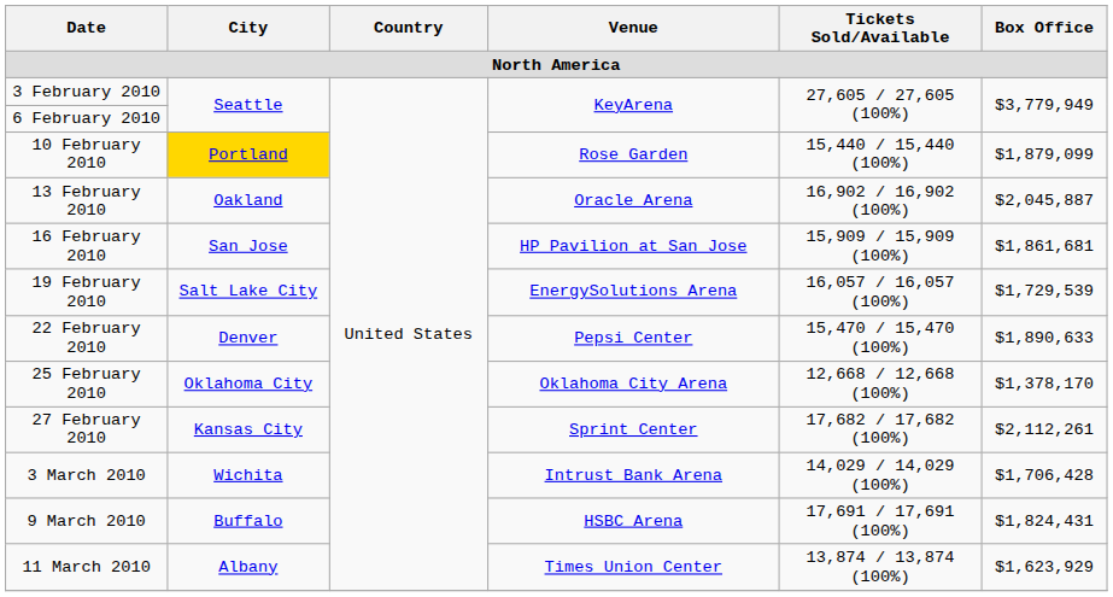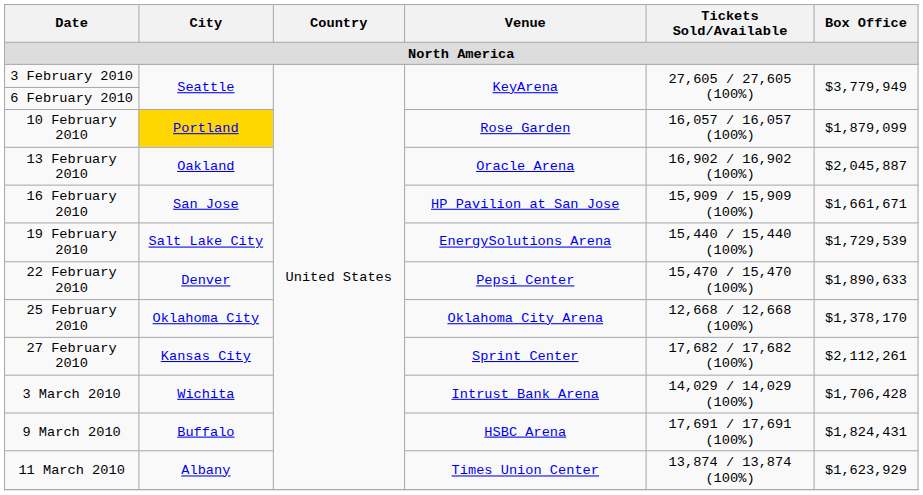 <table class="wikitable" style="text-align:center;">
 <tr>
 <th width="150">Date</th>
 <th width="150">City</th>
 <th width="150">Country</th>
 <th width="275">Venue</th>
 <th width="175">Tickets Sold/Available</th>
 <th width="100">Box Office</th>
 </tr>
 <tr>
 <td colspan="7" style="background:#ddd;"><strong>North America</strong></td>
 </tr>
 <tr>
 <td>3 February 2010</td>
 <td rowspan="2"><a href='#'>Seattle</a></td>
 <td rowspan="12">United States</td>
 <td rowspan="2"><a href='#'>KeyArena</a></td>
 <td rowspan="2">27,605 / 27,605 (100%)</td>
 <td rowspan="2">$3,779,949</td>
 </tr>
 <tr>
 <td>6 February 2010</td>
 </tr>
 <tr>
 <td>10 February 2010</td>
 <td style="background: gold;"><a href='#'>Portland</a></td>
 <td><a href='#'>Rose Garden</a></td>
-<td>15,440 / 15,440 (100%)</td>
+<td>16,057 / 16,057 (100%)</td>
 <td>$1,879,099</td>
 </tr>
 <tr>
 <td>13 February 2010</td>
 <td><a href='#'>Oakland</a></td>
 <td><a href='#'>Oracle Arena</a></td>
 <td>16,902 / 16,902 (100%)</td>
 <td>$2,045,887</td>
 </tr>
 <tr>
 <td>16 February 2010</td>
 <td><a href='#'>San Jose</a></td>
 <td><a href='#'>HP Pavilion at San Jose</a></td>
 <td>15,909 / 15,909 (100%)</td>
-<td>$1,861,681</td>
+<td>$1,661,671</td>
 </tr>
 <tr>
 <td>19 February 2010</td>
 <td><a href='#'>Salt Lake City</a></td>
 <td><a href='#'>EnergySolutions Arena</a></td>
-<td>16,057 / 16,057 (100%)</td>
+<td>15,440 / 15,440 (100%)</td>
 <td>$1,729,539</td>
 </tr>
 <tr>
 <td>22 February 2010</td>
 <td><a href='#'>Denver</a></td>
 <td><a href='#'>Pepsi Center</a></td>
 <td>15,470 / 15,470 (100%)</td>
 <td>$1,890,633</td>
 </tr>
 <tr>
 <td>25 February 2010</td>
 <td><a href='#'>Oklahoma City</a></td>
 <td><a href='#'>Oklahoma City Arena</a></td>
 <td>12,668 / 12,668 (100%)</td>
 <td>$1,378,170</td>
 </tr>
 <tr>
 <td>27 February 2010</td>
 <td><a href='#'>Kansas City</a></td>
 <td><a href='#'>Sprint Center</a></td>
 <td>17,682 / 17,682 (100%)</td>
 <td>$2,112,261</td>
 </tr>
 <tr>
 <td>3 March 2010</td>
 <td><a href='#'>Wichita</a></td>
 <td><a href='#'>Intrust Bank Arena</a></td>
 <td>14,029 / 14,029 (100%)</td>
 <td>$1,706,428</td>
 </tr>
 <tr>
 <td>9 March 2010</td>
 <td><a href='#'>Buffalo</a></td>
 <td><a href='#'>HSBC Arena</a></td>
 <td>17,691 / 17,691 (100%)</td>
 <td>$1,824,431</td>
 </tr>
 <tr>
 <td>11 March 2010</td>
 <td><a href='#'>Albany</a></td>
 <td><a href='#'>Times Union Center</a></td>
 <td>13,874 / 13,874 (100%)</td>
 <td>$1,623,929</td>
 </tr>
 <tr>
 </tr>
 </table>
